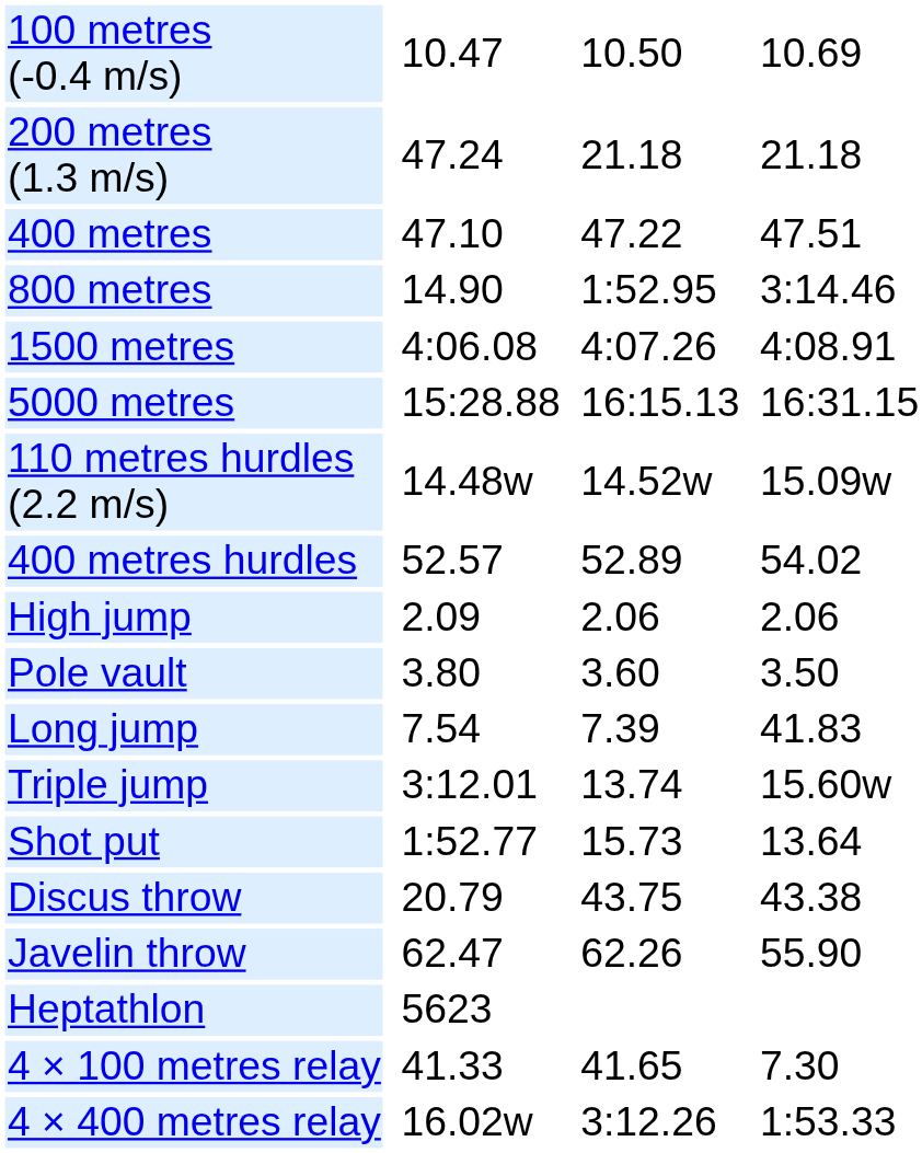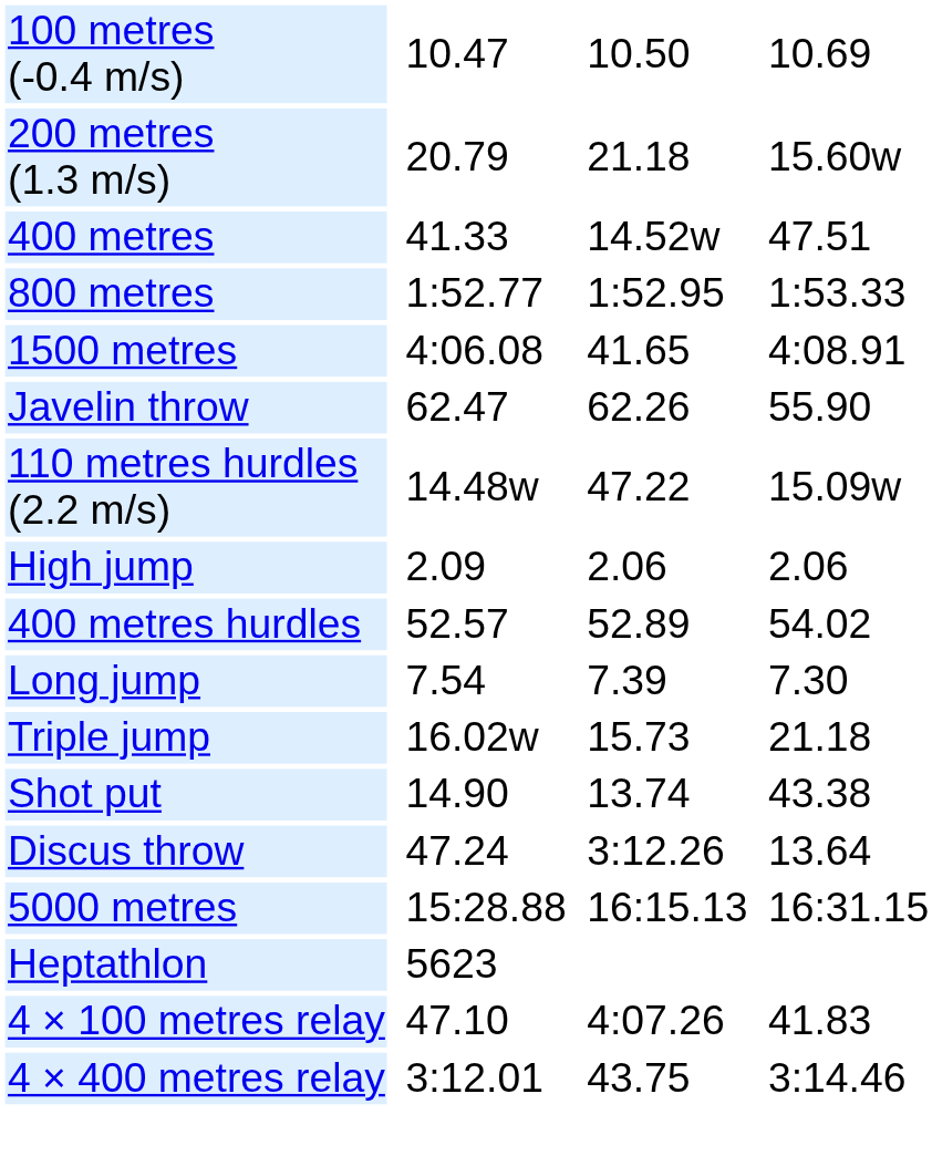 <table>
 <tr>
 <td bgcolor = DDEEFF><a href='#'>100 metres</a> <br> (-0.4 m/s)</td>
 <td></td>
 <td>10.47</td>
 <td></td>
 <td>10.50</td>
 <td></td>
 <td>10.69</td>
 </tr>
 <tr>
 <td bgcolor = DDEEFF><a href='#'>200 metres</a> <br> (1.3 m/s)</td>
 <td></td>
-<td>47.24</td>
+<td>20.79</td>
 <td></td>
 <td>21.18</td>
 <td></td>
-<td>21.18</td>
+<td>15.60w</td>
 </tr>
 <tr>
 <td bgcolor = DDEEFF><a href='#'>400 metres</a></td>
 <td></td>
-<td>47.10</td>
+<td>41.33</td>
 <td></td>
-<td>47.22</td>
+<td>14.52w</td>
 <td></td>
 <td>47.51</td>
 </tr>
 <tr>
 <td bgcolor = DDEEFF><a href='#'>800 metres</a></td>
 <td></td>
-<td>14.90</td>
+<td>1:52.77</td>
 <td></td>
 <td>1:52.95</td>
 <td></td>
-<td>3:14.46</td>
+<td>1:53.33</td>
 </tr>
 <tr>
 <td bgcolor = DDEEFF><a href='#'>1500 metres</a></td>
 <td></td>
 <td>4:06.08</td>
 <td></td>
-<td>4:07.26</td>
+<td>41.65</td>
 <td></td>
 <td>4:08.91</td>
 </tr>
 <tr>
-<td bgcolor = DDEEFF><a href='#'>5000 metres</a></td>
+<td bgcolor = DDEEFF><a href='#'>Javelin throw</a></td>
 <td></td>
-<td>15:28.88</td>
+<td>62.47</td>
 <td></td>
-<td>16:15.13</td>
+<td>62.26</td>
 <td></td>
-<td>16:31.15</td>
+<td>55.90</td>
 </tr>
 <tr>
 <td bgcolor = DDEEFF><a href='#'>110 metres hurdles</a> <br> (2.2 m/s)</td>
 <td></td>
 <td>14.48w</td>
 <td></td>
-<td>14.52w</td>
+<td>47.22</td>
 <td></td>
 <td>15.09w</td>
+</tr>
+<tr>
+<td bgcolor = DDEEFF><a href='#'>High jump</a></td>
+<td></td>
+<td>2.09</td>
+<td></td>
+<td>2.06</td>
+<td></td>
+<td>2.06</td>
 </tr>
 <tr>
 <td bgcolor = DDEEFF><a href='#'>400 metres hurdles</a></td>
 <td></td>
 <td>52.57</td>
 <td></td>
 <td>52.89</td>
 <td></td>
 <td>54.02</td>
 </tr>
 <tr>
-<td bgcolor = DDEEFF><a href='#'>High jump</a></td>
-<td></td>
-<td>2.09</td>
-<td></td>
-<td>2.06</td>
-<td></td>
-<td>2.06</td>
-</tr>
-<tr>
-<td bgcolor = DDEEFF><a href='#'>Pole vault</a></td>
-<td></td>
-<td>3.80</td>
-<td></td>
-<td>3.60</td>
-<td></td>
-<td>3.50</td>
-</tr>
-<tr>
 <td bgcolor = DDEEFF><a href='#'>Long jump</a></td>
 <td></td>
 <td>7.54</td>
 <td></td>
 <td>7.39</td>
 <td></td>
-<td>41.83</td>
+<td>7.30</td>
 </tr>
 <tr>
 <td bgcolor = DDEEFF><a href='#'>Triple jump</a></td>
 <td></td>
-<td>3:12.01</td>
+<td>16.02w</td>
 <td></td>
-<td>13.74</td>
+<td>15.73</td>
 <td></td>
-<td>15.60w</td>
+<td>21.18</td>
 </tr>
 <tr>
 <td bgcolor = DDEEFF><a href='#'>Shot put</a></td>
 <td></td>
-<td>1:52.77</td>
+<td>14.90</td>
 <td></td>
-<td>15.73</td>
+<td>13.74</td>
+<td></td>
+<td>43.38</td>
+</tr>
+<tr>
+<td bgcolor = DDEEFF><a href='#'>Discus throw</a></td>
+<td></td>
+<td>47.24</td>
+<td></td>
+<td>3:12.26</td>
 <td></td>
 <td>13.64</td>
 </tr>
 <tr>
-<td bgcolor = DDEEFF><a href='#'>Discus throw</a></td>
+<td bgcolor = DDEEFF><a href='#'>5000 metres</a></td>
 <td></td>
-<td>20.79</td>
+<td>15:28.88</td>
 <td></td>
-<td>43.75</td>
+<td>16:15.13</td>
 <td></td>
-<td>43.38</td>
-</tr>
-<tr>
-<td bgcolor = DDEEFF><a href='#'>Javelin throw</a></td>
-<td></td>
-<td>62.47</td>
-<td></td>
-<td>62.26</td>
-<td></td>
-<td>55.90</td>
+<td>16:31.15</td>
 </tr>
 <tr>
 <td bgcolor = DDEEFF><a href='#'>Heptathlon</a></td>
 <td></td>
 <td>5623</td>
 <td></td>
 <td></td>
 <td></td>
 <td></td>
 </tr>
 <tr>
 <td bgcolor = DDEEFF><a href='#'>4 × 100 metres relay</a></td>
 <td></td>
-<td>41.33</td>
+<td>47.10</td>
 <td></td>
-<td>41.65</td>
+<td>4:07.26</td>
 <td></td>
-<td>7.30</td>
+<td>41.83</td>
 </tr>
 <tr>
 <td bgcolor = DDEEFF><a href='#'>4 × 400 metres relay</a></td>
 <td></td>
-<td>16.02w</td>
+<td>3:12.01</td>
 <td></td>
-<td>3:12.26</td>
+<td>43.75</td>
 <td></td>
-<td>1:53.33</td>
+<td>3:14.46</td>
 </tr>
 </table>
